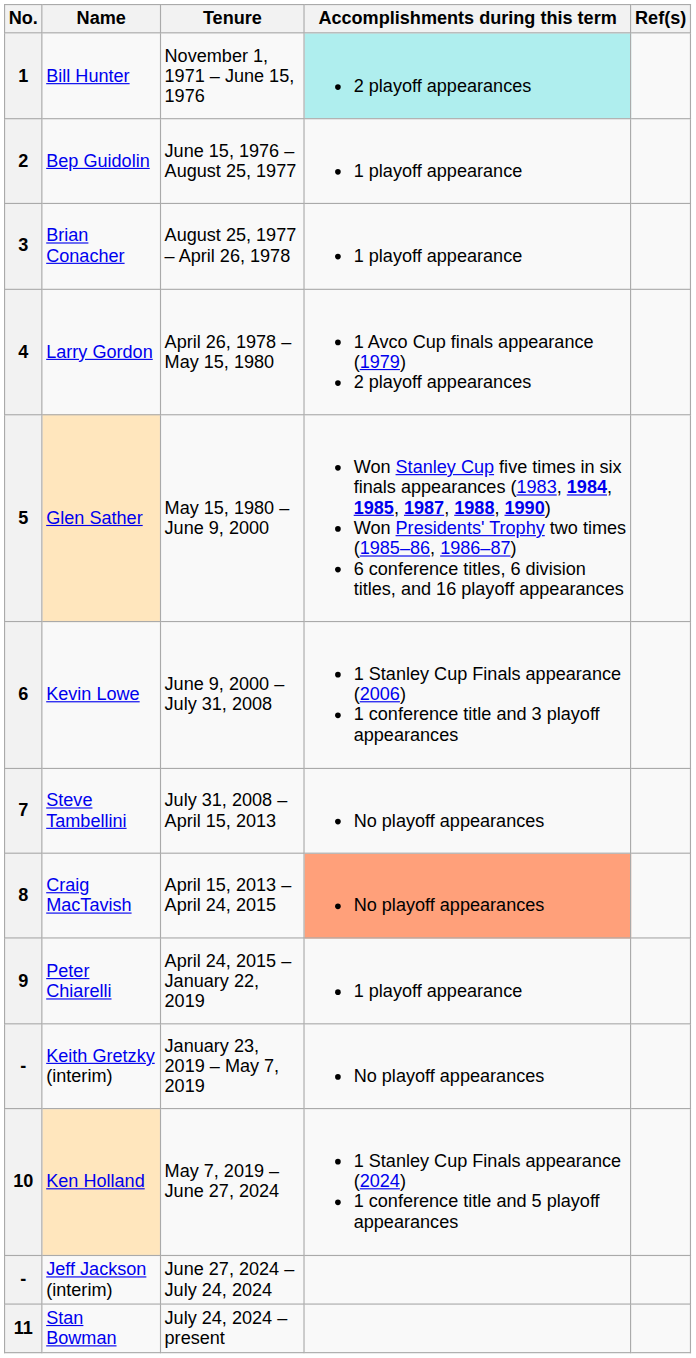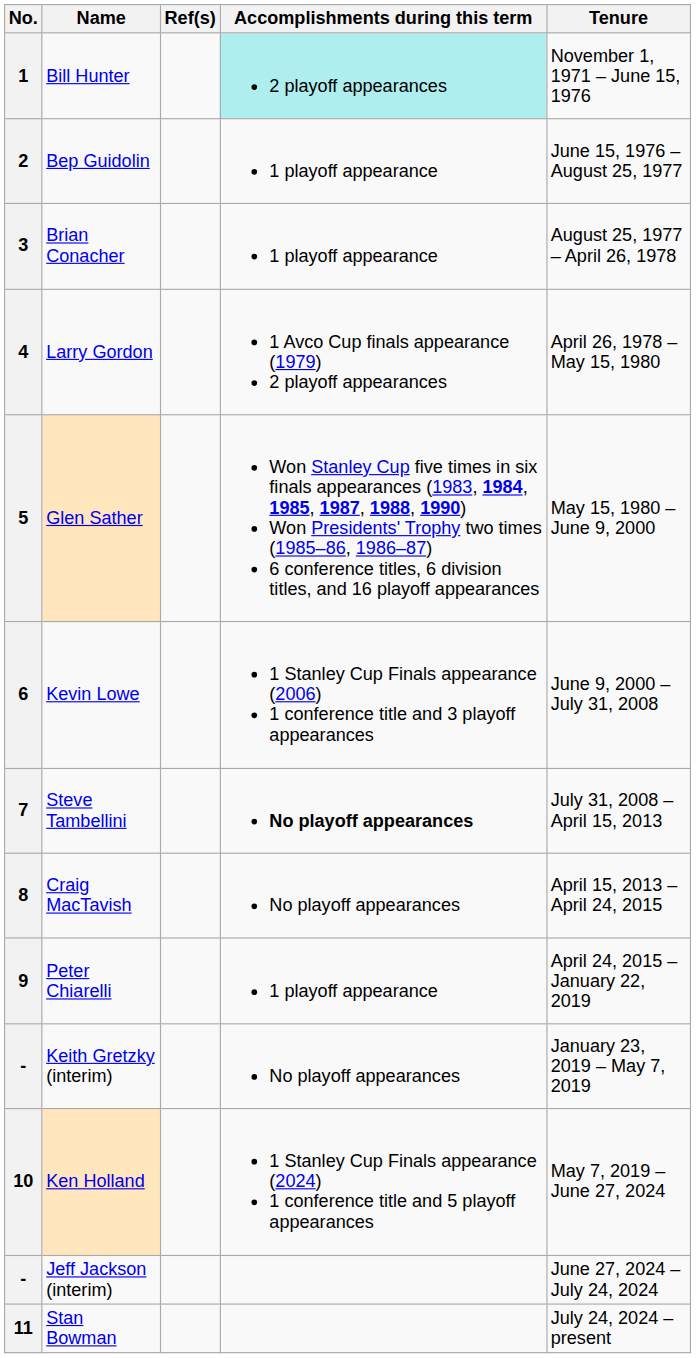 <table class="wikitable">
 <tr>
 <th scope="col">No.</th>
 <th scope="col">Name</th>
+<th scope="col">Ref(s)</th>
+<th scope="col">Accomplishments during this term</th>
 <th scope="col">Tenure</th>
-<th scope="col">Accomplishments during this term</th>
-<th scope="col">Ref(s)</th>
 </tr>
 <tr>
 <th scope="row">1</th>
 <td><a href='#'>Bill Hunter</a></td>
+<td></td>
+<td style="background: paleturquoise;"><br><ul><li>2 playoff appearances</li></ul></td>
 <td>November 1, 1971 – June 15, 1976</td>
-<td style="background: paleturquoise;"><br><ul><li>2 playoff appearances</li></ul></td>
-<td></td>
 </tr>
 <tr>
 <th scope="row">2</th>
 <td><a href='#'>Bep Guidolin</a></td>
+<td></td>
+<td><br><ul><li>1 playoff appearance</li></ul></td>
 <td>June 15, 1976 – August 25, 1977</td>
-<td><br><ul><li>1 playoff appearance</li></ul></td>
-<td></td>
 </tr>
 <tr>
 <th scope="row">3</th>
 <td><a href='#'>Brian Conacher</a></td>
+<td></td>
+<td><br><ul><li>1 playoff appearance</li></ul></td>
 <td>August 25, 1977 – April 26, 1978</td>
-<td><br><ul><li>1 playoff appearance</li></ul></td>
-<td></td>
 </tr>
 <tr>
 <th scope="row">4</th>
 <td><a href='#'>Larry Gordon</a></td>
+<td></td>
+<td><br><ul><li>1 Avco Cup finals appearance (<a href='#'>1979</a>)</li><li>2 playoff appearances</li></ul></td>
 <td>April 26, 1978 – May 15, 1980</td>
-<td><br><ul><li>1 Avco Cup finals appearance (<a href='#'>1979</a>)</li><li>2 playoff appearances</li></ul></td>
-<td></td>
 </tr>
 <tr>
 <th scope="row">5</th>
 <td style="background: #FFE6BD;"><a href='#'>Glen Sather</a></td>
+<td></td>
+<td><br><ul><li>Won <a href='#'>Stanley Cup</a> five times in six finals appearances (<a href='#'>1983</a>, <strong><a href='#'>1984</a></strong>, <strong><a href='#'>1985</a></strong>, <strong><a href='#'>1987</a></strong>, <strong><a href='#'>1988</a></strong>, <strong><a href='#'>1990</a></strong>)</li><li>Won <a href='#'>Presidents' Trophy</a> two times (<a href='#'>1985–86</a>, <a href='#'>1986–87</a>)</li><li>6 conference titles, 6 division titles, and 16 playoff appearances</li></ul></td>
 <td>May 15, 1980 – June 9, 2000</td>
-<td><br><ul><li>Won <a href='#'>Stanley Cup</a> five times in six finals appearances (<a href='#'>1983</a>, <strong><a href='#'>1984</a></strong>, <strong><a href='#'>1985</a></strong>, <strong><a href='#'>1987</a></strong>, <strong><a href='#'>1988</a></strong>, <strong><a href='#'>1990</a></strong>)</li><li>Won <a href='#'>Presidents' Trophy</a> two times (<a href='#'>1985–86</a>, <a href='#'>1986–87</a>)</li><li>6 conference titles, 6 division titles, and 16 playoff appearances</li></ul></td>
-<td></td>
 </tr>
 <tr>
 <th scope="row">6</th>
 <td><a href='#'>Kevin Lowe</a></td>
+<td></td>
+<td><br><ul><li>1 Stanley Cup Finals appearance (<a href='#'>2006</a>)</li><li>1 conference title and 3 playoff appearances</li></ul></td>
 <td>June 9, 2000 – July 31, 2008</td>
-<td><br><ul><li>1 Stanley Cup Finals appearance (<a href='#'>2006</a>)</li><li>1 conference title and 3 playoff appearances</li></ul></td>
-<td></td>
 </tr>
 <tr>
 <th scope="row">7</th>
 <td><a href='#'>Steve Tambellini</a></td>
+<td></td>
+<td><strong><br><ul><li>No playoff appearances</li></ul></strong></td>
 <td>July 31, 2008 – April 15, 2013</td>
-<td><br><ul><li>No playoff appearances</li></ul></td>
-<td></td>
 </tr>
 <tr>
 <th scope="row">8</th>
 <td><a href='#'>Craig MacTavish</a></td>
+<td></td>
+<td><br><ul><li>No playoff appearances</li></ul></td>
 <td>April 15, 2013 – April 24, 2015</td>
-<td style="background: lightsalmon;"><br><ul><li>No playoff appearances</li></ul></td>
-<td></td>
 </tr>
 <tr>
 <th scope="row">9</th>
 <td><a href='#'>Peter Chiarelli</a></td>
+<td></td>
+<td><br><ul><li>1 playoff appearance</li></ul></td>
 <td>April 24, 2015 – January 22, 2019</td>
-<td><br><ul><li>1 playoff appearance</li></ul></td>
-<td></td>
 </tr>
 <tr>
 <th scope="row">-</th>
 <td><a href='#'>Keith Gretzky</a> (interim)</td>
+<td></td>
+<td><br><ul><li>No playoff appearances</li></ul></td>
 <td>January 23, 2019 – May 7, 2019</td>
-<td><br><ul><li>No playoff appearances</li></ul></td>
-<td></td>
 </tr>
 <tr>
 <th scope="row">10</th>
 <td style="background: #FFE6BD;"><a href='#'>Ken Holland</a></td>
+<td></td>
+<td><br><ul><li>1 Stanley Cup Finals appearance (<a href='#'>2024</a>)</li><li>1 conference title and 5 playoff appearances</li></ul></td>
 <td>May 7, 2019 – June 27, 2024</td>
-<td><br><ul><li>1 Stanley Cup Finals appearance (<a href='#'>2024</a>)</li><li>1 conference title and 5 playoff appearances</li></ul></td>
-<td></td>
 </tr>
 <tr>
 <th scope="row">-</th>
 <td><a href='#'>Jeff Jackson</a> (interim)</td>
-<td>June 27, 2024 – July 24, 2024</td>
 <td></td>
 <td></td>
+<td>June 27, 2024 – July 24, 2024</td>
 </tr>
 <tr>
 <th scope="row">11</th>
 <td><a href='#'>Stan Bowman</a></td>
-<td>July 24, 2024 – present</td>
 <td></td>
 <td></td>
+<td>July 24, 2024 – present</td>
 </tr>
 </table>
